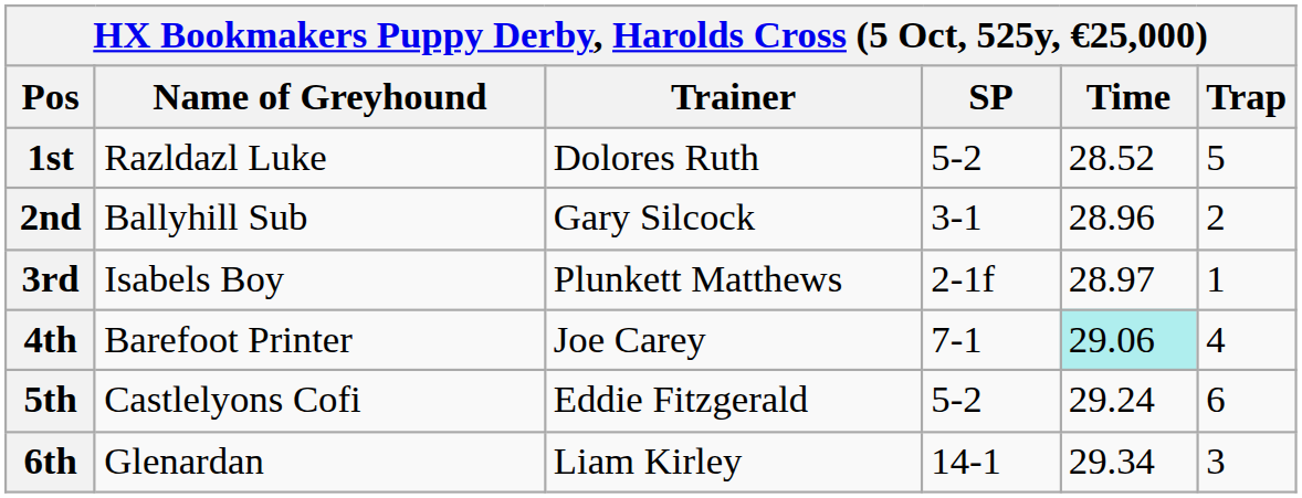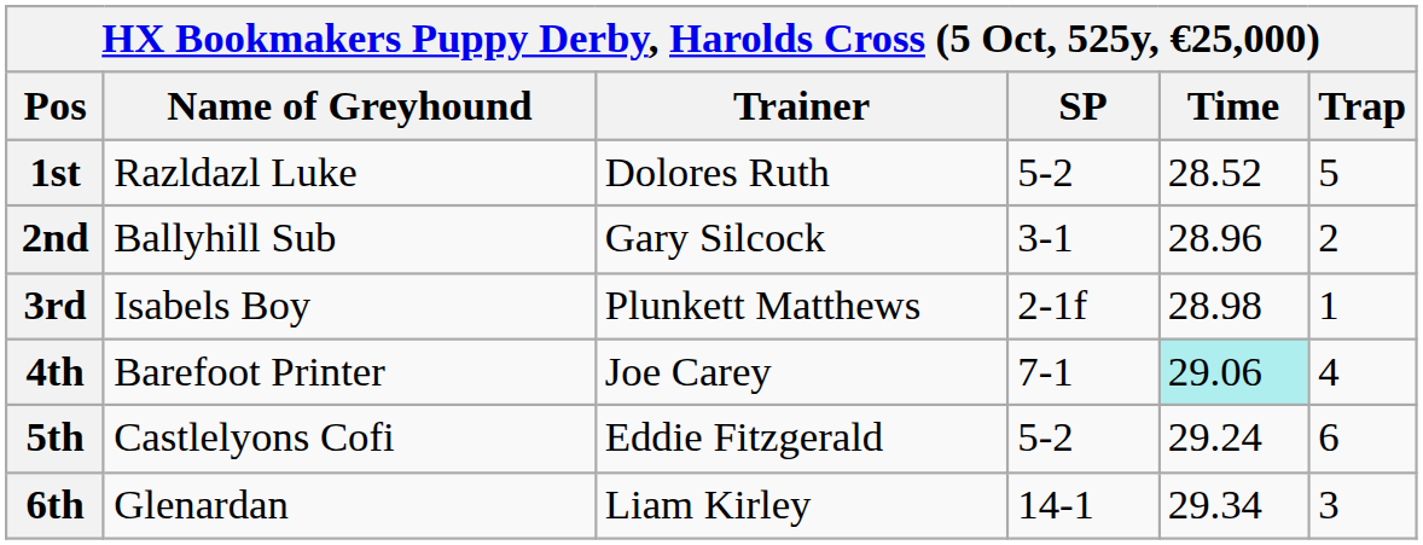 <table class="wikitable">
 <tr>
 <th colspan="6"><a href='#'>HX Bookmakers Puppy Derby</a>, <a href='#'>Harolds Cross</a> (5 Oct, 525y, €25,000)</th>
 </tr>
 <tr>
 <th width=30>Pos</th>
 <th width=180>Name of Greyhound</th>
 <th width=150>Trainer</th>
 <th width=50>SP</th>
 <th width=50>Time</th>
 <th width=30>Trap</th>
 </tr>
 <tr>
 <th>1st</th>
 <td>Razldazl Luke</td>
 <td>Dolores Ruth</td>
 <td>5-2</td>
 <td>28.52</td>
 <td>5</td>
 </tr>
 <tr>
 <th>2nd</th>
 <td>Ballyhill Sub</td>
 <td>Gary Silcock</td>
 <td>3-1</td>
 <td>28.96</td>
 <td>2</td>
 </tr>
 <tr>
 <th>3rd</th>
 <td>Isabels Boy</td>
 <td>Plunkett Matthews</td>
 <td>2-1f</td>
-<td>28.97</td>
+<td>28.98</td>
 <td>1</td>
 </tr>
 <tr>
 <th>4th</th>
 <td>Barefoot Printer</td>
 <td>Joe Carey</td>
 <td>7-1</td>
 <td style="background: paleturquoise;">29.06</td>
 <td>4</td>
 </tr>
 <tr>
 <th>5th</th>
 <td>Castlelyons Cofi</td>
 <td>Eddie Fitzgerald</td>
 <td>5-2</td>
 <td>29.24</td>
 <td>6</td>
 </tr>
 <tr>
 <th>6th</th>
 <td>Glenardan</td>
 <td>Liam Kirley</td>
 <td>14-1</td>
 <td>29.34</td>
 <td>3</td>
 </tr>
 </table>
